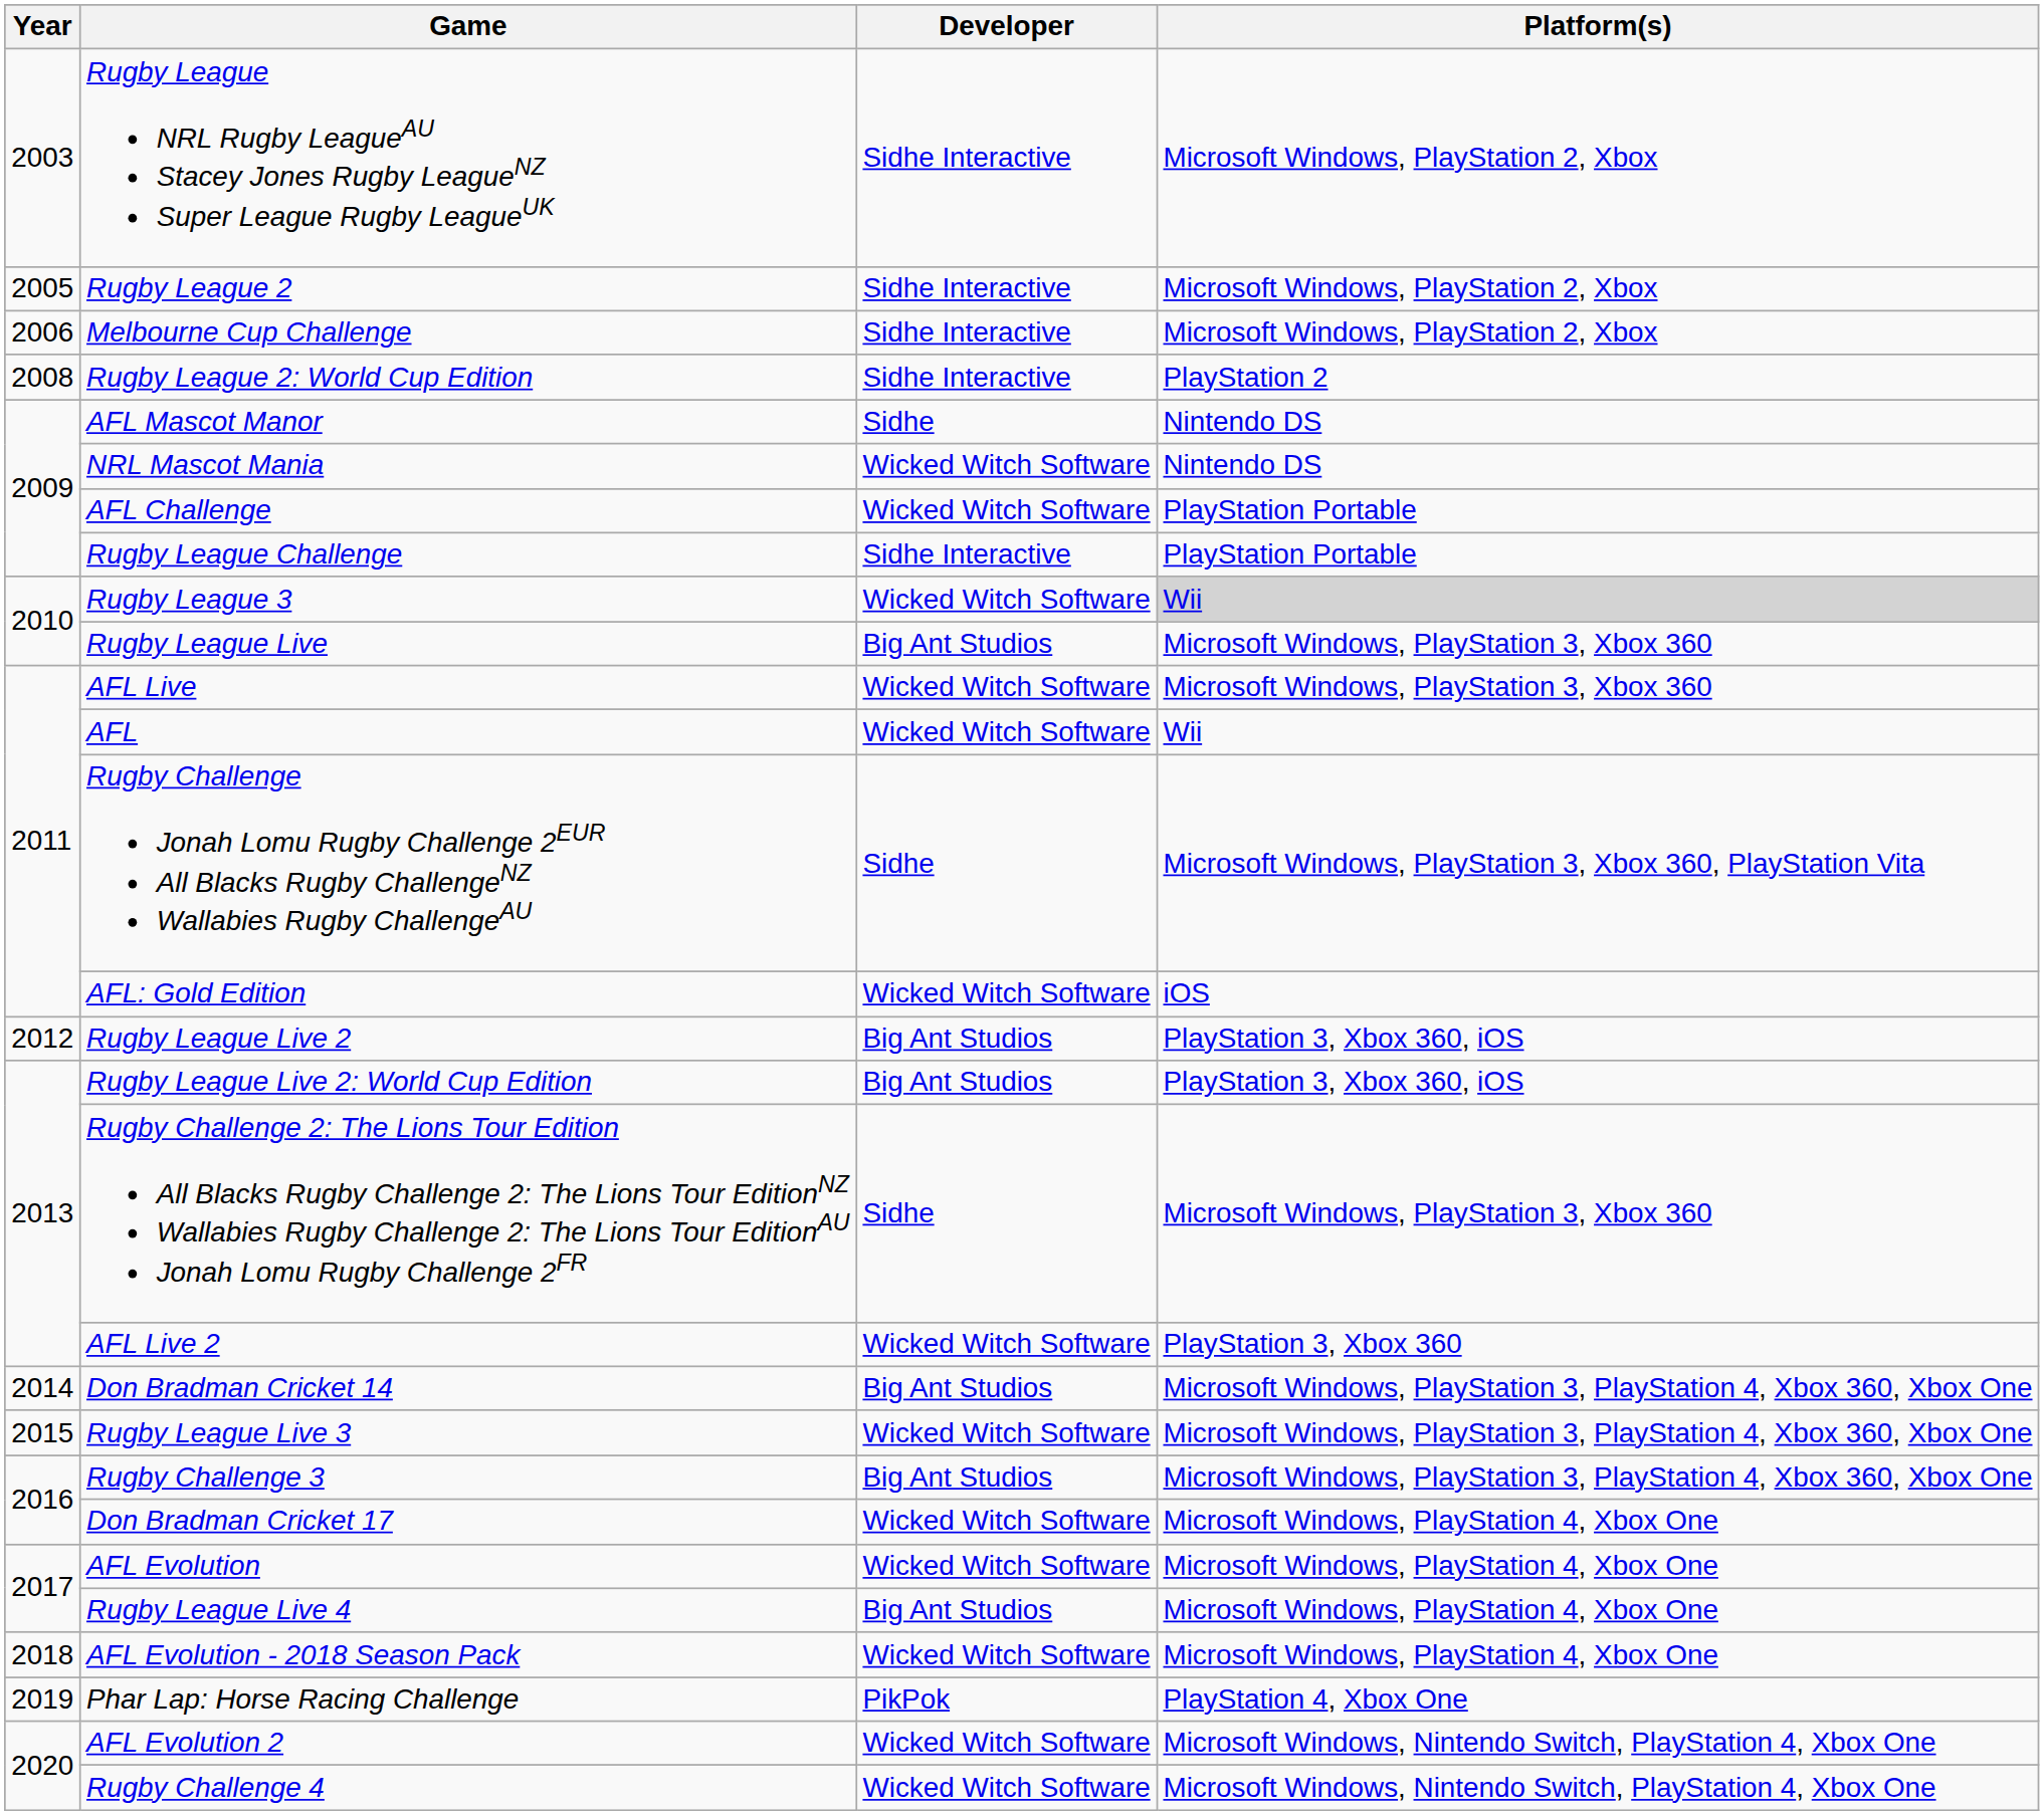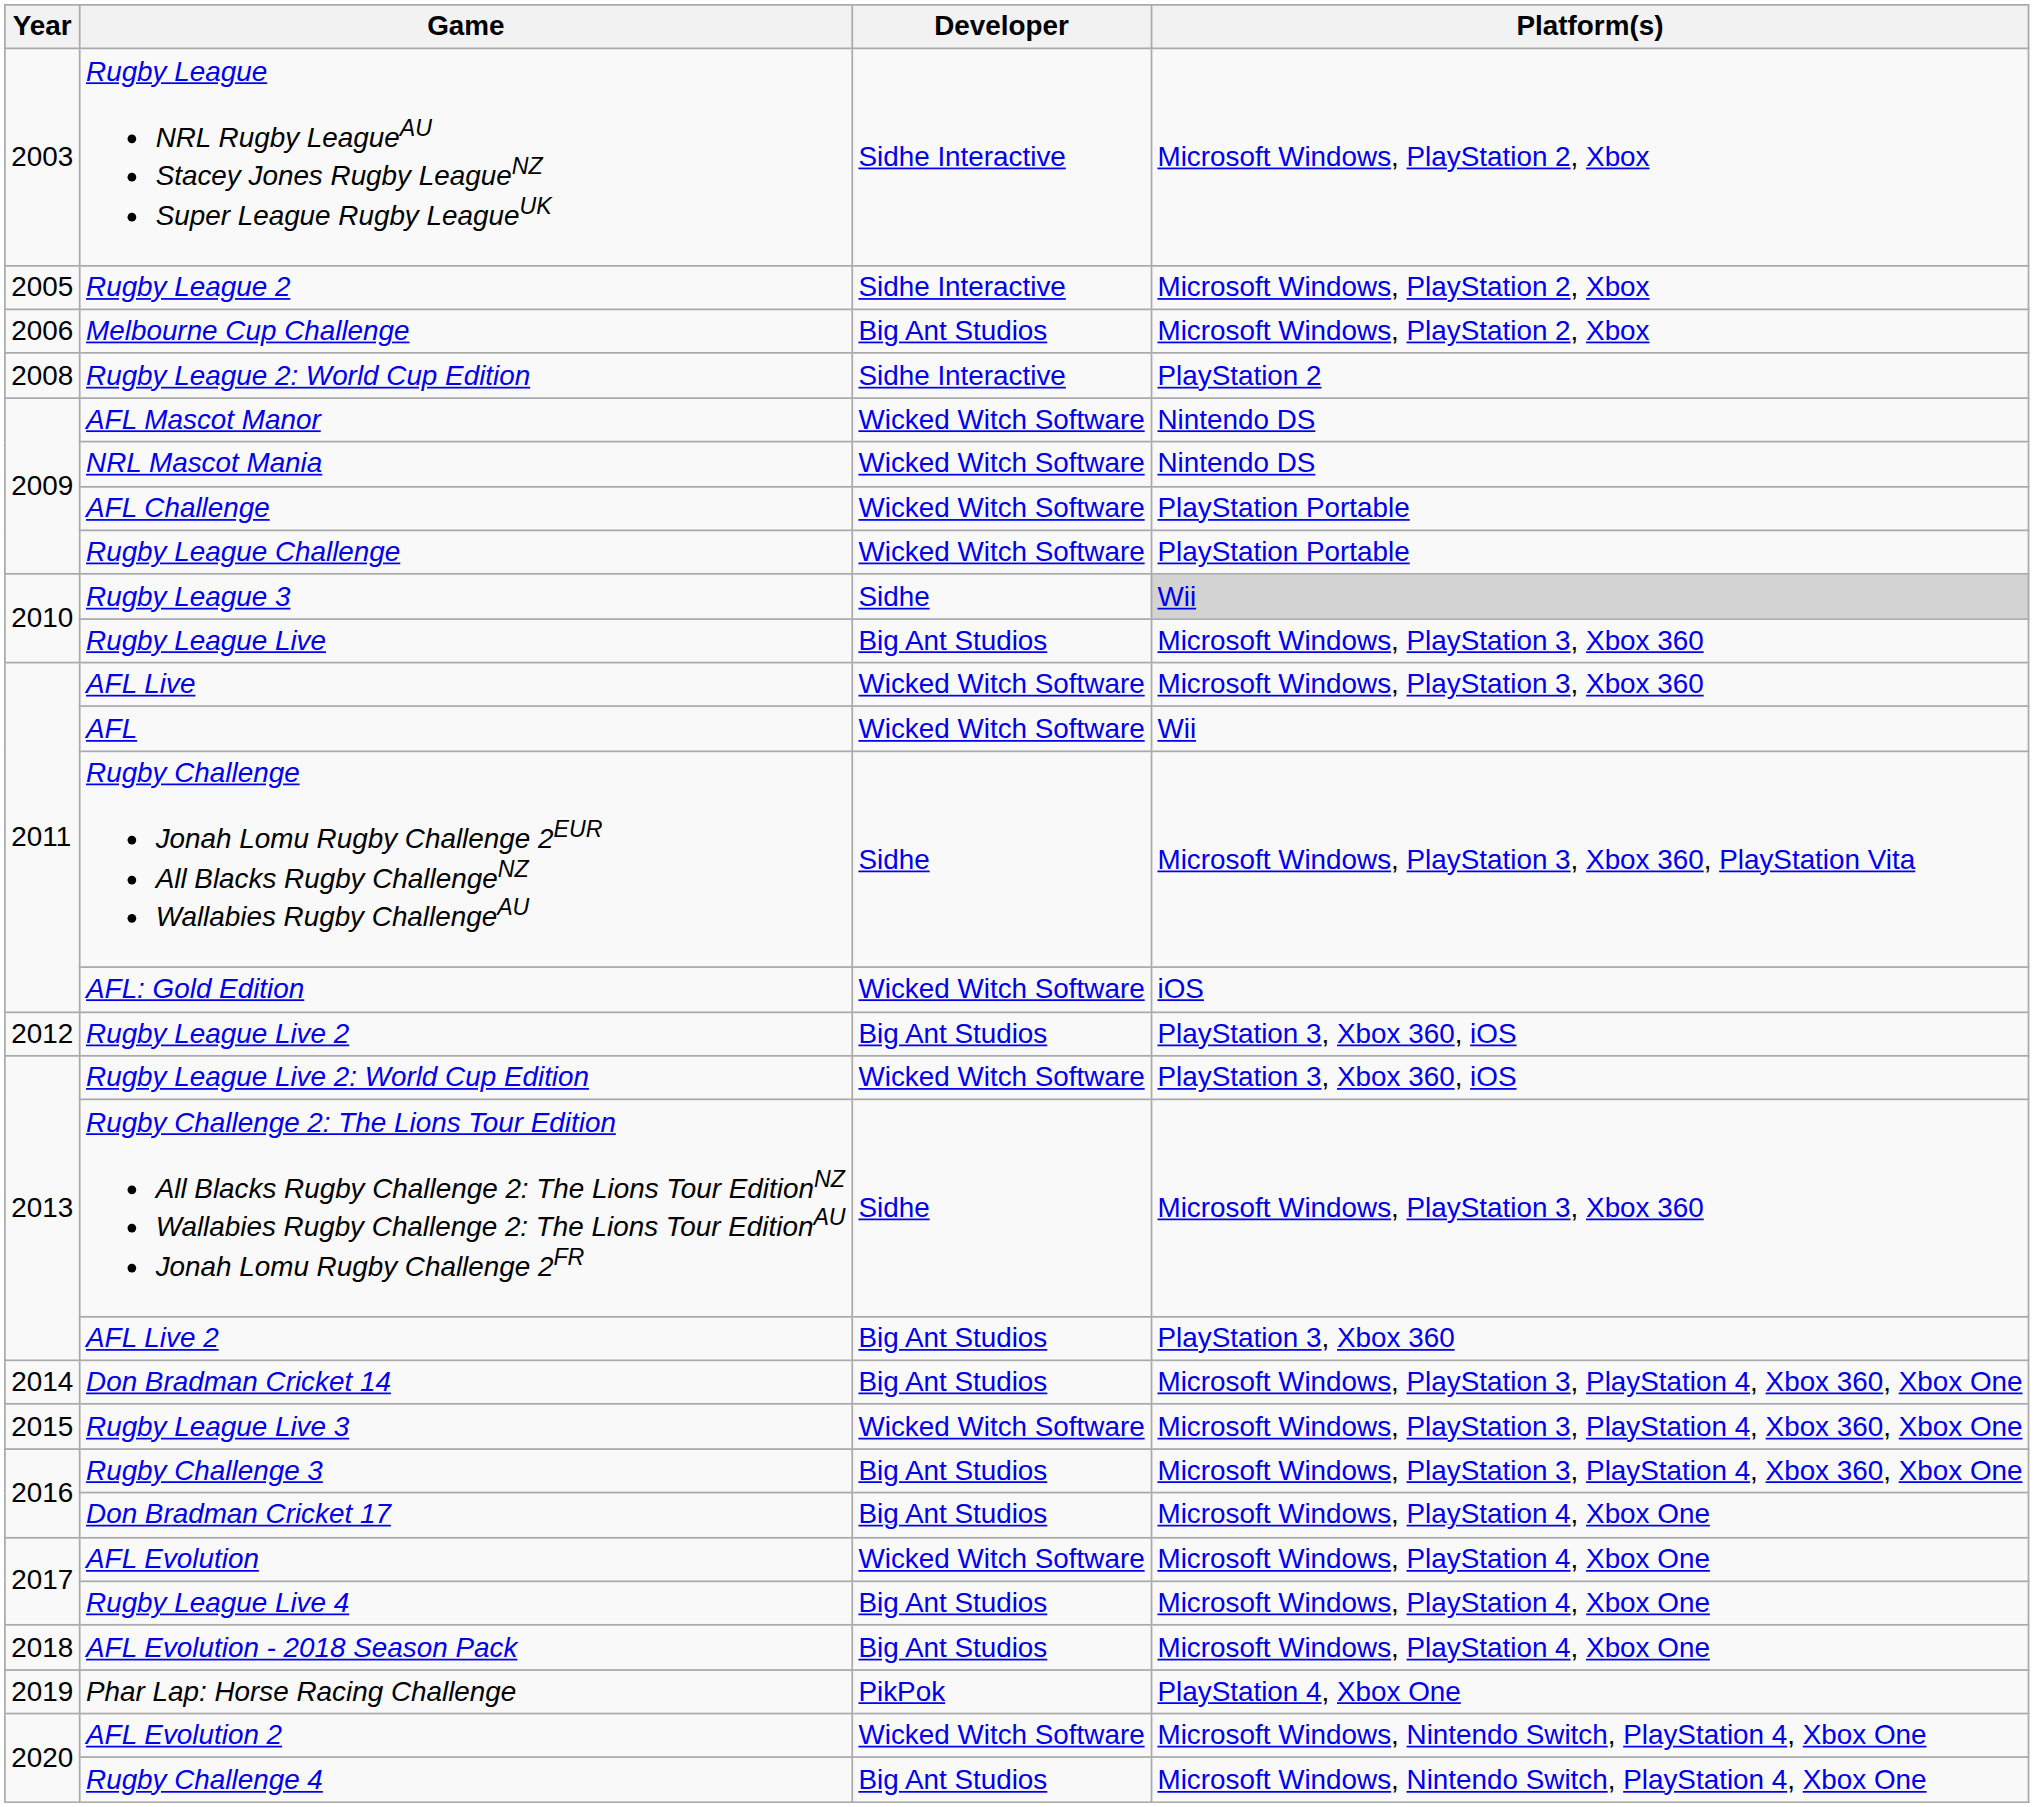 <table class="wikitable sortable">
 <tr>
 <th>Year</th>
 <th>Game</th>
 <th>Developer</th>
 <th>Platform(s)</th>
 </tr>
 <tr>
 <td>2003</td>
 <td><em><a href='#'>Rugby League</a></em><br><ul><li><em>NRL Rugby League<sup>AU</sup></em></li><li><em>Stacey Jones Rugby League<sup>NZ</sup></em></li><li><em>Super League Rugby League<sup>UK</sup></em></li></ul></td>
 <td><a href='#'>Sidhe Interactive</a></td>
 <td><a href='#'>Microsoft Windows</a>, <a href='#'>PlayStation 2</a>, <a href='#'>Xbox</a></td>
 </tr>
 <tr>
 <td>2005</td>
 <td><em><a href='#'>Rugby League 2</a></em></td>
 <td><a href='#'>Sidhe Interactive</a></td>
 <td><a href='#'>Microsoft Windows</a>, <a href='#'>PlayStation 2</a>, <a href='#'>Xbox</a></td>
 </tr>
 <tr>
 <td>2006</td>
 <td><em><a href='#'>Melbourne Cup Challenge</a></em></td>
-<td><a href='#'>Sidhe Interactive</a></td>
+<td><a href='#'>Big Ant Studios</a></td>
 <td><a href='#'>Microsoft Windows</a>, <a href='#'>PlayStation 2</a>, <a href='#'>Xbox</a></td>
 </tr>
 <tr>
 <td>2008</td>
 <td><em><a href='#'>Rugby League 2: World Cup Edition</a></em></td>
 <td><a href='#'>Sidhe Interactive</a></td>
 <td><a href='#'>PlayStation 2</a></td>
 </tr>
 <tr>
 <td rowspan="4">2009</td>
 <td><em><a href='#'>AFL Mascot Manor</a></em></td>
-<td><a href='#'>Sidhe</a></td>
+<td><a href='#'>Wicked Witch Software</a></td>
 <td><a href='#'>Nintendo DS</a></td>
 </tr>
 <tr>
 <td><em><a href='#'>NRL Mascot Mania</a></em></td>
 <td><a href='#'>Wicked Witch Software</a></td>
 <td><a href='#'>Nintendo DS</a></td>
 </tr>
 <tr>
 <td><em><a href='#'>AFL Challenge</a></em></td>
 <td><a href='#'>Wicked Witch Software</a></td>
 <td><a href='#'>PlayStation Portable</a></td>
 </tr>
 <tr>
 <td><em><a href='#'>Rugby League Challenge</a></em></td>
-<td><a href='#'>Sidhe Interactive</a></td>
+<td><a href='#'>Wicked Witch Software</a></td>
 <td><a href='#'>PlayStation Portable</a></td>
 </tr>
 <tr>
 <td rowspan="2">2010</td>
 <td><em><a href='#'>Rugby League 3</a></em></td>
-<td><a href='#'>Wicked Witch Software</a></td>
+<td><a href='#'>Sidhe</a></td>
 <td style="background: lightgrey;"><a href='#'>Wii</a></td>
 </tr>
 <tr>
 <td><em><a href='#'>Rugby League Live</a></em></td>
 <td><a href='#'>Big Ant Studios</a></td>
 <td><a href='#'>Microsoft Windows</a>, <a href='#'>PlayStation 3</a>, <a href='#'>Xbox 360</a></td>
 </tr>
 <tr>
 <td rowspan="4">2011</td>
 <td><em><a href='#'>AFL Live</a></em></td>
 <td><a href='#'>Wicked Witch Software</a></td>
 <td><a href='#'>Microsoft Windows</a>, <a href='#'>PlayStation 3</a>, <a href='#'>Xbox 360</a></td>
 </tr>
 <tr>
 <td><em><a href='#'>AFL</a></em></td>
 <td><a href='#'>Wicked Witch Software</a></td>
 <td><a href='#'>Wii</a></td>
 </tr>
 <tr>
 <td><em><a href='#'>Rugby Challenge</a></em><br><ul><li><em>Jonah Lomu Rugby Challenge 2<sup>EUR</sup></em></li><li><em>All Blacks Rugby Challenge<sup>NZ</sup></em></li><li><em>Wallabies Rugby Challenge<sup>AU</sup></em></li></ul></td>
 <td><a href='#'>Sidhe</a></td>
 <td><a href='#'>Microsoft Windows</a>, <a href='#'>PlayStation 3</a>, <a href='#'>Xbox 360</a>, <a href='#'>PlayStation Vita</a></td>
 </tr>
 <tr>
 <td><em><a href='#'>AFL: Gold Edition</a></em></td>
 <td><a href='#'>Wicked Witch Software</a></td>
 <td><a href='#'>iOS</a></td>
 </tr>
 <tr>
 <td>2012</td>
 <td><em><a href='#'>Rugby League Live 2</a></em> </td>
 <td><a href='#'>Big Ant Studios</a></td>
 <td><a href='#'>PlayStation 3</a>, <a href='#'>Xbox 360</a>, <a href='#'>iOS</a></td>
 </tr>
 <tr>
 <td rowspan="3">2013</td>
 <td><em><a href='#'>Rugby League Live 2: World Cup Edition</a></em></td>
-<td><a href='#'>Big Ant Studios</a></td>
+<td><a href='#'>Wicked Witch Software</a></td>
 <td><a href='#'>PlayStation 3</a>, <a href='#'>Xbox 360</a>, <a href='#'>iOS</a></td>
 </tr>
 <tr>
 <td><em><a href='#'>Rugby Challenge 2: The Lions Tour Edition</a></em><br><ul><li><em>All Blacks Rugby Challenge 2: The Lions Tour Edition<sup>NZ</sup></em></li><li><em>Wallabies Rugby Challenge 2: The Lions Tour Edition<sup>AU</sup></em></li><li><em>Jonah Lomu Rugby Challenge 2<sup>FR</sup></em></li></ul></td>
 <td><a href='#'>Sidhe</a></td>
 <td><a href='#'>Microsoft Windows</a>, <a href='#'>PlayStation 3</a>, <a href='#'>Xbox 360</a></td>
 </tr>
 <tr>
 <td><em><a href='#'>AFL Live 2</a></em> </td>
-<td><a href='#'>Wicked Witch Software</a></td>
+<td><a href='#'>Big Ant Studios</a></td>
 <td><a href='#'>PlayStation 3</a>, <a href='#'>Xbox 360</a></td>
 </tr>
 <tr>
 <td>2014</td>
 <td><em><a href='#'>Don Bradman Cricket 14</a></em> </td>
 <td><a href='#'>Big Ant Studios</a></td>
 <td><a href='#'>Microsoft Windows</a>, <a href='#'>PlayStation 3</a>, <a href='#'>PlayStation 4</a>, <a href='#'>Xbox 360</a>, <a href='#'>Xbox One</a></td>
 </tr>
 <tr>
 <td>2015</td>
 <td><em><a href='#'>Rugby League Live 3</a></em> </td>
 <td><a href='#'>Wicked Witch Software</a></td>
 <td><a href='#'>Microsoft Windows</a>, <a href='#'>PlayStation 3</a>, <a href='#'>PlayStation 4</a>, <a href='#'>Xbox 360</a>, <a href='#'>Xbox One</a></td>
 </tr>
 <tr>
 <td rowspan="2">2016</td>
 <td><em><a href='#'>Rugby Challenge 3</a></em> </td>
 <td><a href='#'>Big Ant Studios</a></td>
 <td><a href='#'>Microsoft Windows</a>, <a href='#'>PlayStation 3</a>, <a href='#'>PlayStation 4</a>, <a href='#'>Xbox 360</a>, <a href='#'>Xbox One</a></td>
 </tr>
 <tr>
 <td><em><a href='#'>Don Bradman Cricket 17</a></em> </td>
-<td><a href='#'>Wicked Witch Software</a></td>
+<td><a href='#'>Big Ant Studios</a></td>
 <td><a href='#'>Microsoft Windows</a>, <a href='#'>PlayStation 4</a>, <a href='#'>Xbox One</a></td>
 </tr>
 <tr>
 <td rowspan="2">2017</td>
 <td><em><a href='#'>AFL Evolution</a></em> </td>
 <td><a href='#'>Wicked Witch Software</a></td>
 <td><a href='#'>Microsoft Windows</a>, <a href='#'>PlayStation 4</a>, <a href='#'>Xbox One</a></td>
 </tr>
 <tr>
 <td><em><a href='#'>Rugby League Live 4</a></em> </td>
 <td><a href='#'>Big Ant Studios</a></td>
 <td><a href='#'>Microsoft Windows</a>, <a href='#'>PlayStation 4</a>, <a href='#'>Xbox One</a></td>
 </tr>
 <tr>
 <td>2018</td>
 <td><a href='#'><em>AFL Evolution - 2018 Season Pack</em></a></td>
-<td><a href='#'>Wicked Witch Software</a></td>
+<td><a href='#'>Big Ant Studios</a></td>
 <td><a href='#'>Microsoft Windows</a>, <a href='#'>PlayStation 4</a>, <a href='#'>Xbox One</a></td>
 </tr>
 <tr>
 <td>2019</td>
 <td><em>Phar Lap: Horse Racing Challenge</em></td>
 <td><a href='#'>PikPok</a></td>
 <td><a href='#'>PlayStation 4</a>, <a href='#'>Xbox One</a></td>
 </tr>
 <tr>
 <td rowspan="2">2020</td>
 <td><a href='#'><em>AFL Evolution 2</em></a></td>
 <td><a href='#'>Wicked Witch Software</a></td>
 <td><a href='#'>Microsoft Windows</a>, <a href='#'>Nintendo Switch</a>, <a href='#'>PlayStation 4</a>, <a href='#'>Xbox One</a></td>
 </tr>
 <tr>
 <td><a href='#'><em>Rugby Challenge 4</em></a></td>
-<td><a href='#'>Wicked Witch Software</a></td>
+<td><a href='#'>Big Ant Studios</a></td>
 <td><a href='#'>Microsoft Windows</a>, <a href='#'>Nintendo Switch</a>, <a href='#'>PlayStation 4</a>, <a href='#'>Xbox One</a></td>
 </tr>
 </table>
